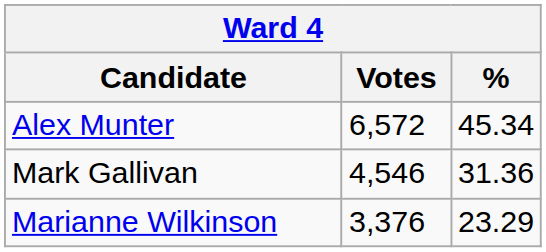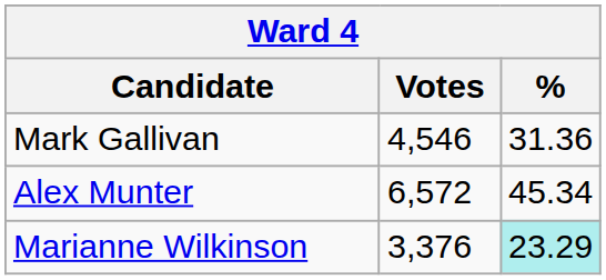 <table class="wikitable">
 <tr>
 <th colspan="3"><a href='#'>Ward 4</a></th>
 </tr>
 <tr>
 <th style="width: 170px">Candidate</th>
 <th style="width: 50px">Votes</th>
 <th style="width: 40px">%</th>
 </tr>
 <tr>
+<td>Mark Gallivan</td>
+<td>4,546</td>
+<td>31.36</td>
+</tr>
+<tr>
 <td><a href='#'>Alex Munter</a></td>
 <td>6,572</td>
 <td>45.34</td>
 </tr>
 <tr>
-<td>Mark Gallivan</td>
-<td>4,546</td>
-<td>31.36</td>
-</tr>
-<tr>
 <td><a href='#'>Marianne Wilkinson</a></td>
 <td>3,376</td>
-<td>23.29</td>
+<td style="background: paleturquoise;">23.29</td>
 </tr>
 </table>
